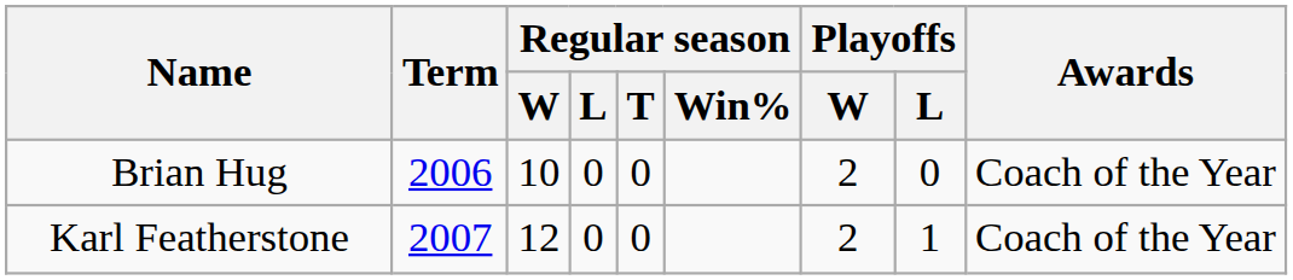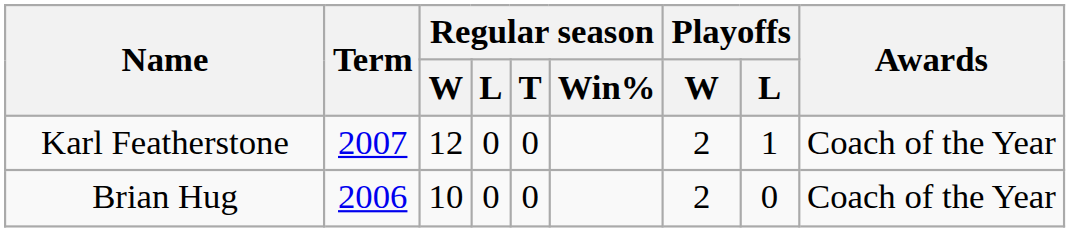 <table class="wikitable">
 <tr>
 <th rowspan="2" style="width:140px;">Name</th>
 <th rowspan="2">Term</th>
 <th colspan="4">Regular season</th>
 <th colspan="2">Playoffs</th>
 <th rowspan="2">Awards</th>
 </tr>
 <tr>
 <th>W</th>
 <th>L</th>
 <th>T</th>
 <th>Win%</th>
 <th>W</th>
 <th>L</th>
 </tr>
 <tr>
+<td style="text-align:center;">Karl Featherstone</td>
+<td style="text-align:center;"><a href='#'>2007</a></td>
+<td style="text-align:center;">12</td>
+<td style="text-align:center;">0</td>
+<td style="text-align:center;">0</td>
+<td style="text-align:center;"></td>
+<td style="text-align:center;">2</td>
+<td style="text-align:center;">1</td>
+<td style="text-align:center;">Coach of the Year</td>
+</tr>
+<tr>
 <td style="text-align:center;">Brian Hug</td>
 <td style="text-align:center;"><a href='#'>2006</a></td>
 <td style="text-align:center;">10</td>
 <td style="text-align:center;">0</td>
 <td style="text-align:center;">0</td>
 <td style="text-align:center;"></td>
 <td style="text-align:center;">2</td>
 <td style="text-align:center;">0</td>
 <td style="text-align:center;">Coach of the Year</td>
 </tr>
-<tr>
-<td style="text-align:center;">Karl Featherstone</td>
-<td style="text-align:center;"><a href='#'>2007</a></td>
-<td style="text-align:center;">12</td>
-<td style="text-align:center;">0</td>
-<td style="text-align:center;">0</td>
-<td style="text-align:center;"></td>
-<td style="text-align:center;">2</td>
-<td style="text-align:center;">1</td>
-<td style="text-align:center;">Coach of the Year</td>
-</tr>
 </table>
